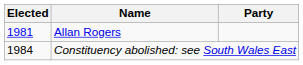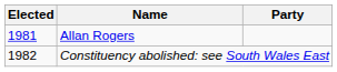 <table class="wikitable">
 <tr>
 <th>Elected</th>
 <th>Name</th>
 <th colspan=2>Party</th>
 </tr>
 <tr>
 <td><a href='#'>1981</a></td>
 <td><a href='#'>Allan Rogers</a></td>
 <td></td>
 </tr>
 <tr>
-<td>1984</td>
+<td>1982</td>
 <td colspan=3><em>Constituency abolished: see <a href='#'>South Wales East</a></em></td>
 </tr>
 </table>
